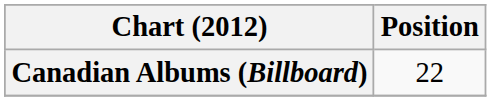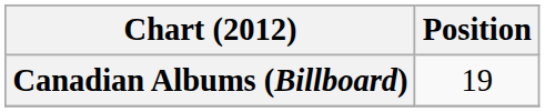 <table class="wikitable plainrowheaders" style="text-align:center">
 <tr>
 <th scope="col">Chart (2012)</th>
 <th scope="col">Position</th>
 </tr>
 <tr>
 <th scope="row">Canadian Albums (<em>Billboard</em>)</th>
-<td>22</td>
+<td>19</td>
 </tr>
 <tr>
 </tr>
 </table>
